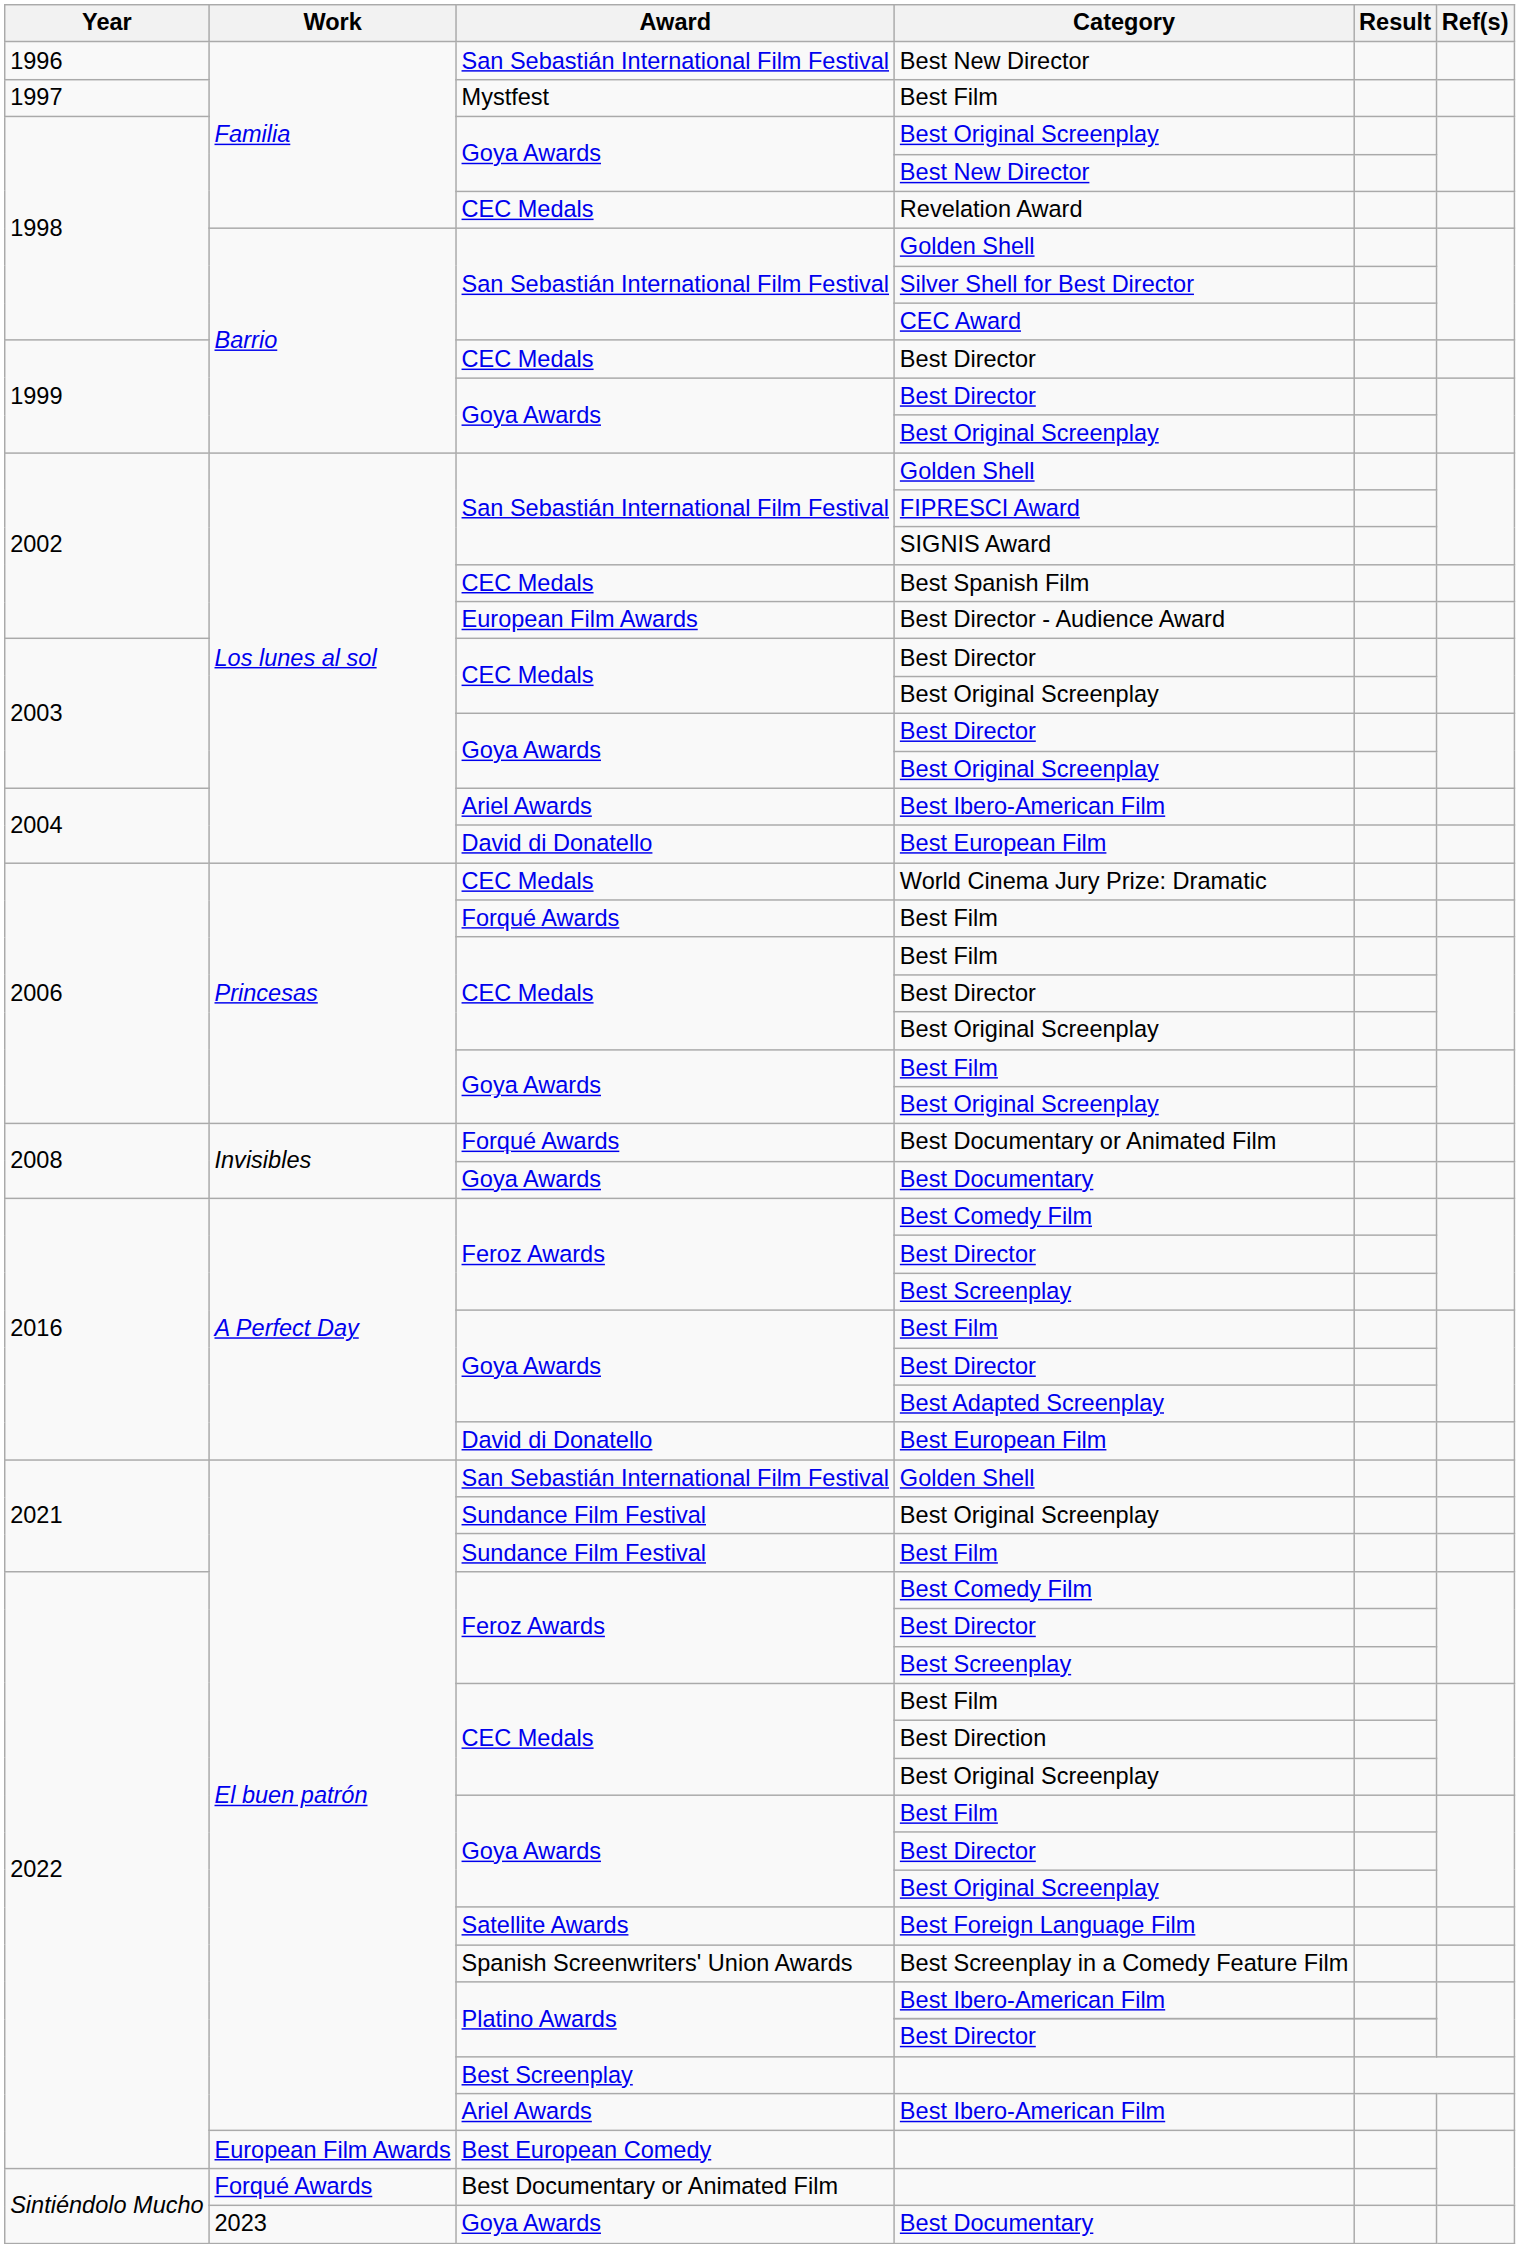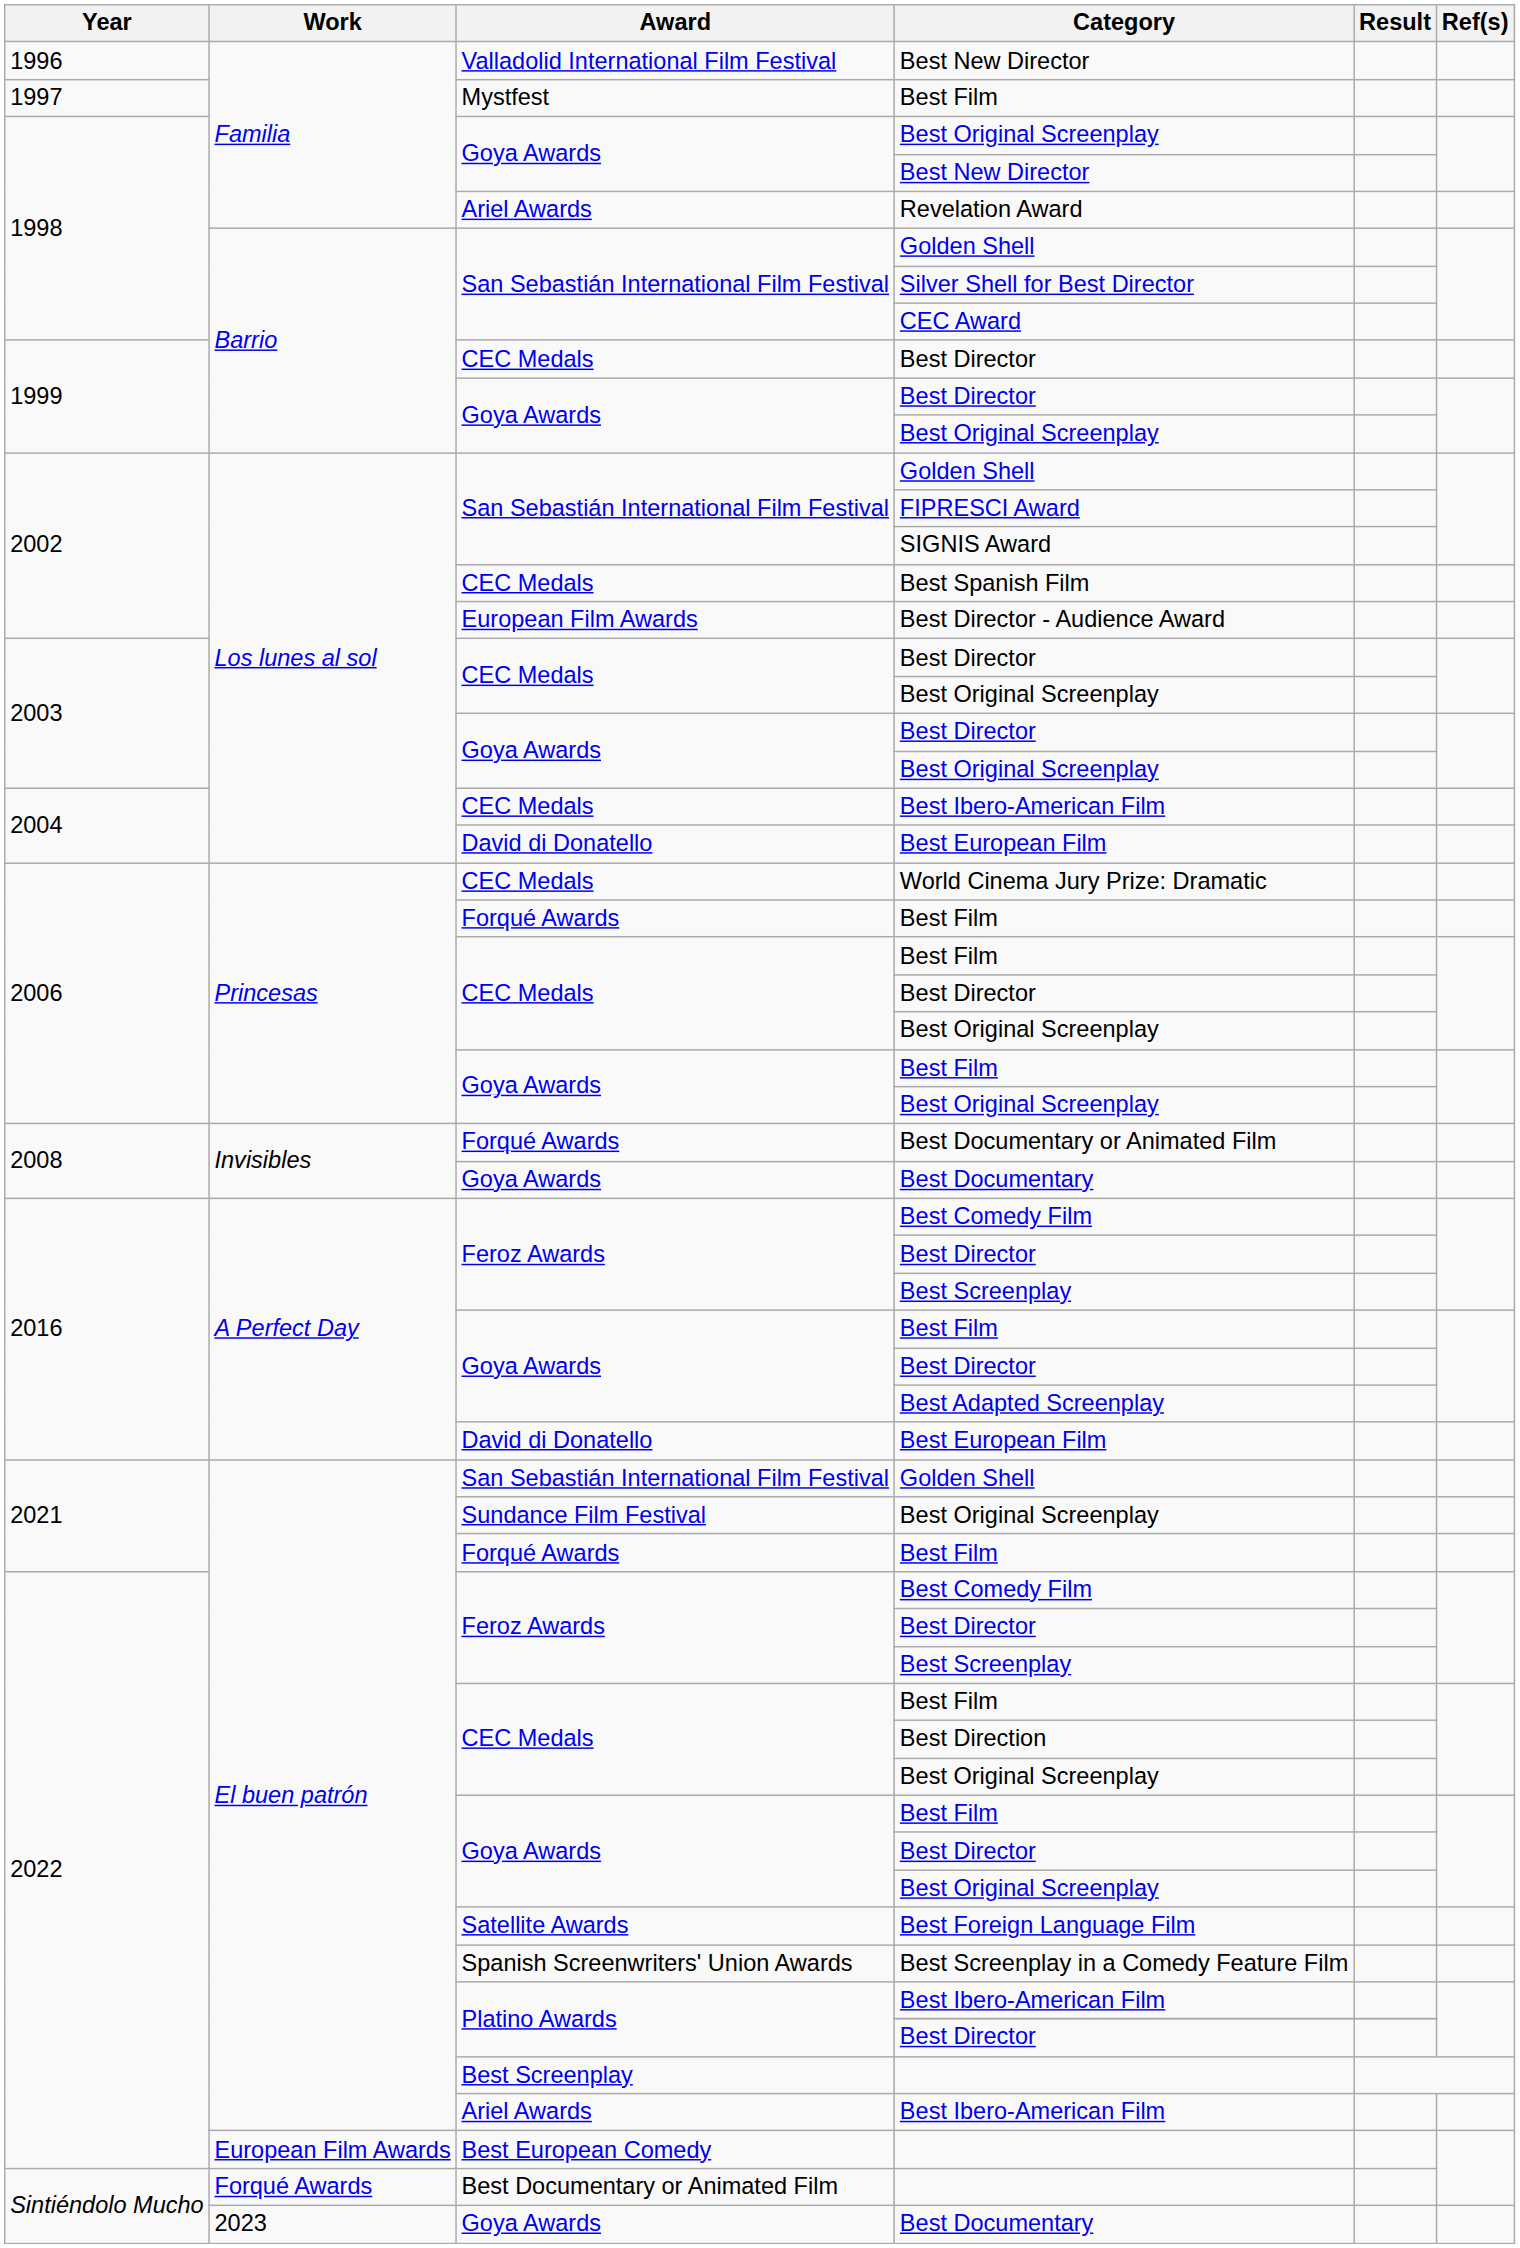 <table class="wikitable">
 <tr>
 <th>Year</th>
 <th>Work</th>
 <th>Award</th>
 <th>Category</th>
 <th>Result</th>
 <th>Ref(s)</th>
 </tr>
 <tr>
 <td>1996</td>
 <td rowspan=5><em><a href='#'>Familia</a></em></td>
-<td><a href='#'>San Sebastián International Film Festival</a></td>
+<td><a href='#'>Valladolid International Film Festival</a></td>
 <td>Best New Director</td>
 <td></td>
 <td></td>
 </tr>
 <tr>
 <td>1997</td>
 <td>Mystfest</td>
 <td>Best Film</td>
 <td></td>
 <td></td>
 </tr>
 <tr>
 <td rowspan=6>1998</td>
 <td rowspan=2><a href='#'>Goya Awards</a></td>
 <td><a href='#'>Best Original Screenplay</a></td>
 <td></td>
 <td rowspan = "2"></td>
 </tr>
 <tr>
 <td><a href='#'>Best New Director</a></td>
 <td></td>
 </tr>
 <tr>
-<td><a href='#'>CEC Medals</a></td>
+<td><a href='#'>Ariel Awards</a></td>
 <td>Revelation Award</td>
 <td></td>
 <td></td>
 </tr>
 <tr>
 <td rowspan=6><em><a href='#'>Barrio</a></em></td>
 <td rowspan=3><a href='#'>San Sebastián International Film Festival</a></td>
 <td><a href='#'>Golden Shell</a></td>
 <td></td>
 <td rowspan=3></td>
 </tr>
 <tr>
 <td><a href='#'>Silver Shell for Best Director</a></td>
 <td></td>
 </tr>
 <tr>
 <td><a href='#'>CEC Award</a></td>
 <td></td>
 </tr>
 <tr>
 <td rowspan=3>1999</td>
 <td><a href='#'>CEC Medals</a></td>
 <td>Best Director</td>
 <td></td>
 <td></td>
 </tr>
 <tr>
 <td rowspan=2><a href='#'>Goya Awards</a></td>
 <td><a href='#'>Best Director</a></td>
 <td></td>
 <td rowspan = "2"></td>
 </tr>
 <tr>
 <td><a href='#'>Best Original Screenplay</a></td>
 <td></td>
 </tr>
 <tr>
 <td rowspan=5>2002</td>
 <td rowspan=11><em><a href='#'>Los lunes al sol</a></em></td>
 <td rowspan=3><a href='#'>San Sebastián International Film Festival</a></td>
 <td><a href='#'>Golden Shell</a></td>
 <td></td>
 <td rowspan=3></td>
 </tr>
 <tr>
 <td><a href='#'>FIPRESCI Award</a></td>
 <td></td>
 </tr>
 <tr>
 <td>SIGNIS Award</td>
 <td></td>
 </tr>
 <tr>
 <td><a href='#'>CEC Medals</a></td>
 <td>Best Spanish Film</td>
 <td></td>
 <td></td>
 </tr>
 <tr>
 <td><a href='#'>European Film Awards</a></td>
 <td>Best Director - Audience Award</td>
 <td></td>
 <td></td>
 </tr>
 <tr>
 <td rowspan=4>2003</td>
 <td rowspan=2><a href='#'>CEC Medals</a></td>
 <td>Best Director</td>
 <td></td>
 <td rowspan=2></td>
 </tr>
 <tr>
 <td>Best Original Screenplay</td>
 <td></td>
 </tr>
 <tr>
 <td rowspan=2><a href='#'>Goya Awards</a></td>
 <td><a href='#'>Best Director</a></td>
 <td></td>
 <td rowspan = "2"></td>
 </tr>
 <tr>
 <td><a href='#'>Best Original Screenplay</a></td>
 <td></td>
 </tr>
 <tr>
 <td rowspan=2>2004</td>
-<td><a href='#'>Ariel Awards</a></td>
+<td><a href='#'>CEC Medals</a></td>
 <td><a href='#'>Best Ibero-American Film</a></td>
 <td></td>
 <td></td>
 </tr>
 <tr>
 <td><a href='#'>David di Donatello</a></td>
 <td><a href='#'>Best European Film</a></td>
 <td></td>
 <td></td>
 </tr>
 <tr>
 <td rowspan=7>2006</td>
 <td rowspan=7><em><a href='#'>Princesas</a></em></td>
 <td><a href='#'>CEC Medals</a></td>
 <td>World Cinema Jury Prize: Dramatic</td>
 <td></td>
 <td></td>
 </tr>
 <tr>
 <td><a href='#'>Forqué Awards</a></td>
 <td>Best Film</td>
 <td></td>
 <td></td>
 </tr>
 <tr>
 <td rowspan=3><a href='#'>CEC Medals</a></td>
 <td>Best Film</td>
 <td></td>
 <td rowspan=3></td>
 </tr>
 <tr>
 <td>Best Director</td>
 <td></td>
 </tr>
 <tr>
 <td>Best Original Screenplay</td>
 <td></td>
 </tr>
 <tr>
 <td rowspan=2><a href='#'>Goya Awards</a></td>
 <td><a href='#'>Best Film</a></td>
 <td></td>
 <td rowspan = "2"></td>
 </tr>
 <tr>
 <td><a href='#'>Best Original Screenplay</a></td>
 <td></td>
 </tr>
 <tr>
 <td rowspan=2>2008</td>
 <td rowspan=2><em>Invisibles</em></td>
 <td><a href='#'>Forqué Awards</a></td>
 <td>Best Documentary or Animated Film</td>
 <td></td>
 <td></td>
 </tr>
 <tr>
 <td><a href='#'>Goya Awards</a></td>
 <td><a href='#'>Best Documentary</a></td>
 <td></td>
 <td></td>
 </tr>
 <tr>
 <td rowspan=7>2016</td>
 <td rowspan=7><em><a href='#'>A Perfect Day</a></em></td>
 <td rowspan=3><a href='#'>Feroz Awards</a></td>
 <td><a href='#'>Best Comedy Film</a></td>
 <td></td>
 <td rowspan=3></td>
 </tr>
 <tr>
 <td><a href='#'>Best Director</a></td>
 <td></td>
 </tr>
 <tr>
 <td><a href='#'>Best Screenplay</a></td>
 <td></td>
 </tr>
 <tr>
 <td rowspan=3><a href='#'>Goya Awards</a></td>
 <td><a href='#'>Best Film</a></td>
 <td></td>
 <td rowspan=3></td>
 </tr>
 <tr>
 <td><a href='#'>Best Director</a></td>
 <td></td>
 </tr>
 <tr>
 <td><a href='#'>Best Adapted Screenplay</a></td>
 <td></td>
 </tr>
 <tr>
 <td><a href='#'>David di Donatello</a></td>
 <td><a href='#'>Best European Film</a></td>
 <td></td>
 <td></td>
 </tr>
 <tr>
 <td rowspan=3>2021</td>
 <td rowspan=19><em><a href='#'>El buen patrón</a></em></td>
 <td><a href='#'>San Sebastián International Film Festival</a></td>
 <td><a href='#'>Golden Shell</a></td>
 <td></td>
 <td></td>
 </tr>
 <tr>
 <td><a href='#'>Sundance Film Festival</a></td>
 <td>Best Original Screenplay</td>
 <td></td>
 <td align = "center"></td>
 </tr>
 <tr>
-<td><a href='#'>Sundance Film Festival</a></td>
+<td><a href='#'>Forqué Awards</a></td>
 <td><a href='#'>Best Film</a></td>
 <td></td>
 <td></td>
 </tr>
 <tr>
 <td rowspan=17>2022</td>
 <td rowspan ="3"><a href='#'>Feroz Awards</a></td>
 <td><a href='#'>Best Comedy Film</a></td>
 <td></td>
 <td rowspan="3"></td>
 </tr>
 <tr>
 <td><a href='#'>Best Director</a></td>
 <td></td>
 </tr>
 <tr>
 <td><a href='#'>Best Screenplay</a></td>
 <td></td>
 </tr>
 <tr>
 <td rowspan = "3"><a href='#'>CEC Medals</a></td>
 <td>Best Film</td>
 <td></td>
 <td rowspan=3></td>
 </tr>
 <tr>
 <td>Best Direction</td>
 <td></td>
 </tr>
 <tr>
 <td>Best Original Screenplay</td>
 <td></td>
 </tr>
 <tr>
 <td rowspan=3><a href='#'>Goya Awards</a></td>
 <td><a href='#'>Best Film</a></td>
 <td></td>
 <td rowspan="3"></td>
 </tr>
 <tr>
 <td><a href='#'>Best Director</a></td>
 <td></td>
 </tr>
 <tr>
 <td><a href='#'>Best Original Screenplay</a></td>
 <td></td>
 </tr>
 <tr>
 <td><a href='#'>Satellite Awards</a></td>
 <td><a href='#'>Best Foreign Language Film</a></td>
 <td></td>
 <td></td>
 </tr>
 <tr>
 <td>Spanish Screenwriters' Union Awards</td>
 <td>Best Screenplay in a Comedy Feature Film</td>
 <td></td>
 <td></td>
 </tr>
 <tr>
 <td rowspan = "3"><a href='#'>Platino Awards</a></td>
 <td><a href='#'>Best Ibero-American Film</a></td>
 <td></td>
 <td rowspan = "3"></td>
 </tr>
 <tr>
 </tr>
 <tr>
 <td><a href='#'>Best Director</a></td>
 <td></td>
 </tr>
 <tr>
 <td><a href='#'>Best Screenplay</a></td>
 <td></td>
 </tr>
 <tr>
 <td><a href='#'>Ariel Awards</a></td>
 <td><a href='#'>Best Ibero-American Film</a></td>
 <td></td>
 <td></td>
 </tr>
 <tr>
 <td><a href='#'>European Film Awards</a></td>
 <td><a href='#'>Best European Comedy</a></td>
 <td></td>
 <td></td>
 </tr>
 <tr>
 <td rowspan=2><em>Sintiéndolo Mucho</em></td>
 <td><a href='#'>Forqué Awards</a></td>
 <td>Best Documentary or Animated Film</td>
 <td></td>
 <td></td>
 </tr>
 <tr>
 <td>2023</td>
 <td><a href='#'>Goya Awards</a></td>
 <td><a href='#'>Best Documentary</a></td>
 <td></td>
 <td></td>
 </tr>
 </table>
